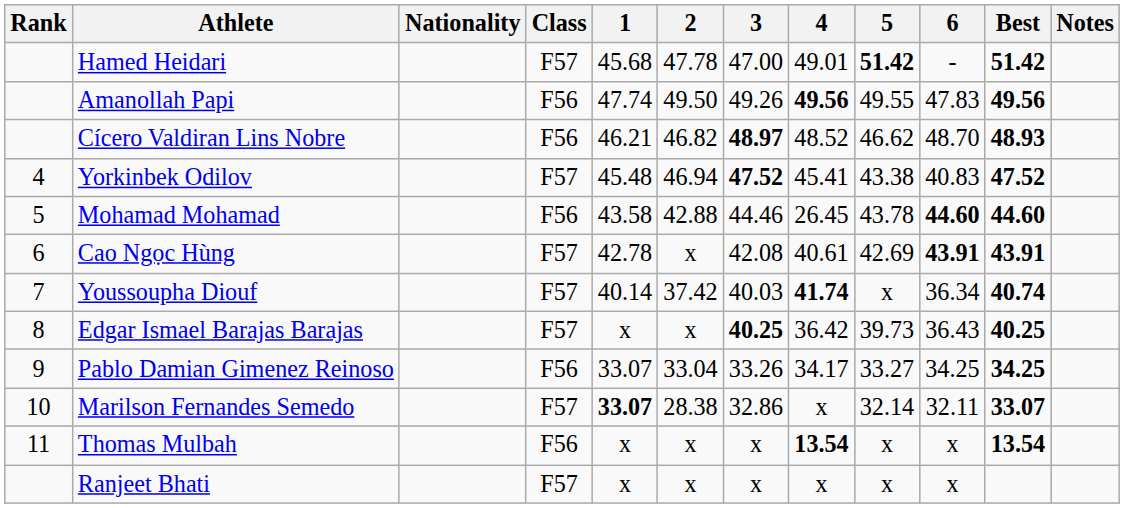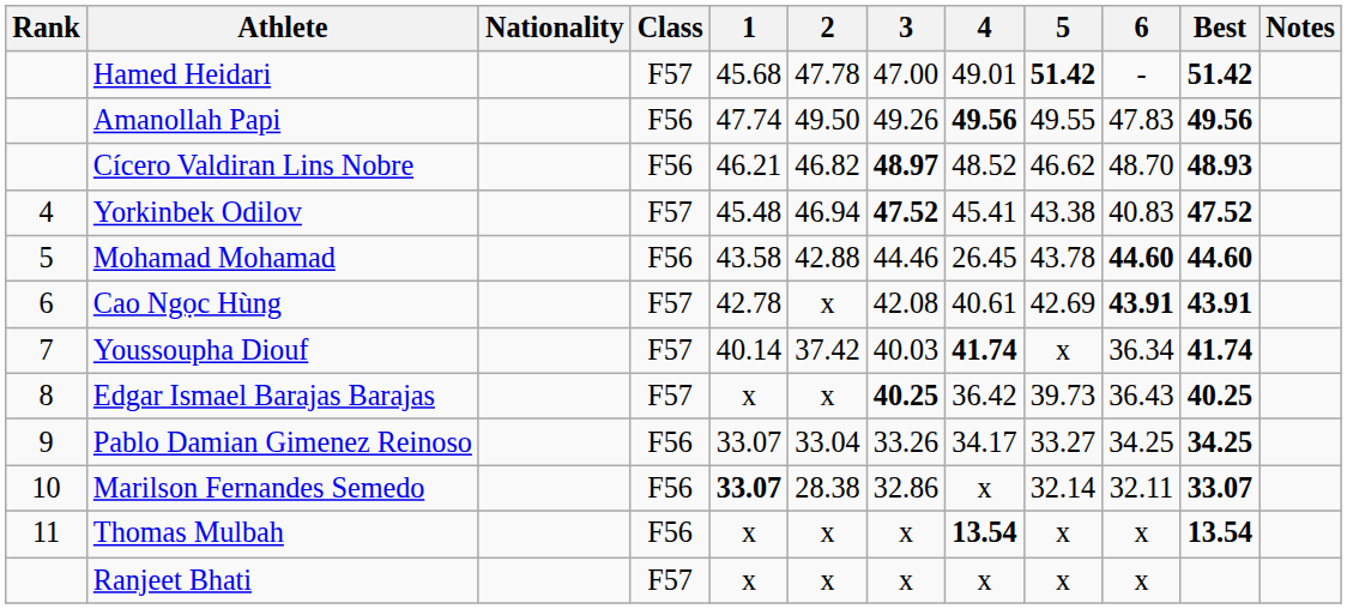 <table class="wikitable sortable" style="text-align:center">
 <tr>
 <th>Rank</th>
 <th>Athlete</th>
 <th>Nationality</th>
 <th>Class</th>
 <th>1</th>
 <th>2</th>
 <th>3</th>
 <th>4</th>
 <th>5</th>
 <th>6</th>
 <th>Best</th>
 <th>Notes</th>
 </tr>
 <tr>
 <td></td>
 <td style="text-align:left;"><a href='#'>Hamed Heidari</a></td>
 <td style="text-align:left;"></td>
 <td>F57</td>
 <td>45.68</td>
 <td>47.78</td>
 <td>47.00</td>
 <td>49.01</td>
 <td><strong>51.42</strong></td>
 <td>-</td>
 <td><strong>51.42</strong></td>
 <td><strong></strong></td>
 </tr>
 <tr>
 <td></td>
 <td style="text-align:left;"><a href='#'>Amanollah Papi</a></td>
 <td style="text-align:left;"></td>
 <td>F56</td>
 <td>47.74</td>
 <td>49.50</td>
 <td>49.26</td>
 <td><strong>49.56</strong></td>
 <td>49.55</td>
 <td>47.83</td>
 <td><strong>49.56</strong></td>
 <td></td>
 </tr>
 <tr>
 <td></td>
 <td style="text-align:left;"><a href='#'>Cícero Valdiran Lins Nobre</a></td>
 <td style="text-align:left;"></td>
 <td>F56</td>
 <td>46.21</td>
 <td>46.82</td>
 <td><strong>48.97</strong></td>
 <td>48.52</td>
 <td>46.62</td>
 <td>48.70</td>
 <td><strong>48.93</strong></td>
 <td></td>
 </tr>
 <tr>
 <td>4</td>
 <td style="text-align:left;"><a href='#'>Yorkinbek Odilov</a></td>
 <td style="text-align:left;"></td>
 <td>F57</td>
 <td>45.48</td>
 <td>46.94</td>
 <td><strong>47.52</strong></td>
 <td>45.41</td>
 <td>43.38</td>
 <td>40.83</td>
 <td><strong>47.52</strong></td>
 <td></td>
 </tr>
 <tr>
 <td>5</td>
 <td style="text-align:left;"><a href='#'>Mohamad Mohamad</a></td>
 <td style="text-align:left;"></td>
 <td>F56</td>
 <td>43.58</td>
 <td>42.88</td>
 <td>44.46</td>
 <td>26.45</td>
 <td>43.78</td>
 <td><strong>44.60</strong></td>
 <td><strong>44.60</strong></td>
 <td></td>
 </tr>
 <tr>
 <td>6</td>
 <td style="text-align:left;"><a href='#'>Cao Ngọc Hùng</a></td>
 <td style="text-align:left;"></td>
 <td>F57</td>
 <td>42.78</td>
 <td>x</td>
 <td>42.08</td>
 <td>40.61</td>
 <td>42.69</td>
 <td><strong>43.91</strong></td>
 <td><strong>43.91</strong></td>
 <td></td>
 </tr>
 <tr>
 <td>7</td>
 <td style="text-align:left;"><a href='#'>Youssoupha Diouf</a></td>
 <td style="text-align:left;"></td>
 <td>F57</td>
 <td>40.14</td>
 <td>37.42</td>
 <td>40.03</td>
 <td><strong>41.74</strong></td>
 <td>x</td>
 <td>36.34</td>
-<td><strong>40.74</strong></td>
+<td><strong>41.74</strong></td>
 <td></td>
 </tr>
 <tr>
 <td>8</td>
 <td style="text-align:left;"><a href='#'>Edgar Ismael Barajas Barajas</a></td>
 <td style="text-align:left;"></td>
 <td>F57</td>
 <td>x</td>
 <td>x</td>
 <td><strong>40.25</strong></td>
 <td>36.42</td>
 <td>39.73</td>
 <td>36.43</td>
 <td><strong>40.25</strong></td>
 <td></td>
 </tr>
 <tr>
 <td>9</td>
 <td style="text-align:left;"><a href='#'>Pablo Damian Gimenez Reinoso</a></td>
 <td style="text-align:left;"></td>
 <td>F56</td>
 <td>33.07</td>
 <td>33.04</td>
 <td>33.26</td>
 <td>34.17</td>
 <td>33.27</td>
 <td>34.25</td>
 <td><strong>34.25</strong></td>
 <td></td>
 </tr>
 <tr>
 <td>10</td>
 <td style="text-align:left;"><a href='#'>Marilson Fernandes Semedo</a></td>
 <td style="text-align:left;"></td>
-<td>F57</td>
+<td>F56</td>
 <td><strong>33.07</strong></td>
 <td>28.38</td>
 <td>32.86</td>
 <td>x</td>
 <td>32.14</td>
 <td>32.11</td>
 <td><strong>33.07</strong></td>
 <td></td>
 </tr>
 <tr>
 <td>11</td>
 <td style="text-align:left;"><a href='#'>Thomas Mulbah</a></td>
 <td style="text-align:left;"></td>
 <td>F56</td>
 <td>x</td>
 <td>x</td>
 <td>x</td>
 <td><strong>13.54</strong></td>
 <td>x</td>
 <td>x</td>
 <td><strong>13.54</strong></td>
 <td></td>
 </tr>
 <tr>
 <td></td>
 <td style="text-align:left;"><a href='#'>Ranjeet Bhati</a></td>
 <td style="text-align:left;"></td>
 <td>F57</td>
 <td>x</td>
 <td>x</td>
 <td>x</td>
 <td>x</td>
 <td>x</td>
 <td>x</td>
 <td></td>
 <td></td>
 </tr>
 </table>
